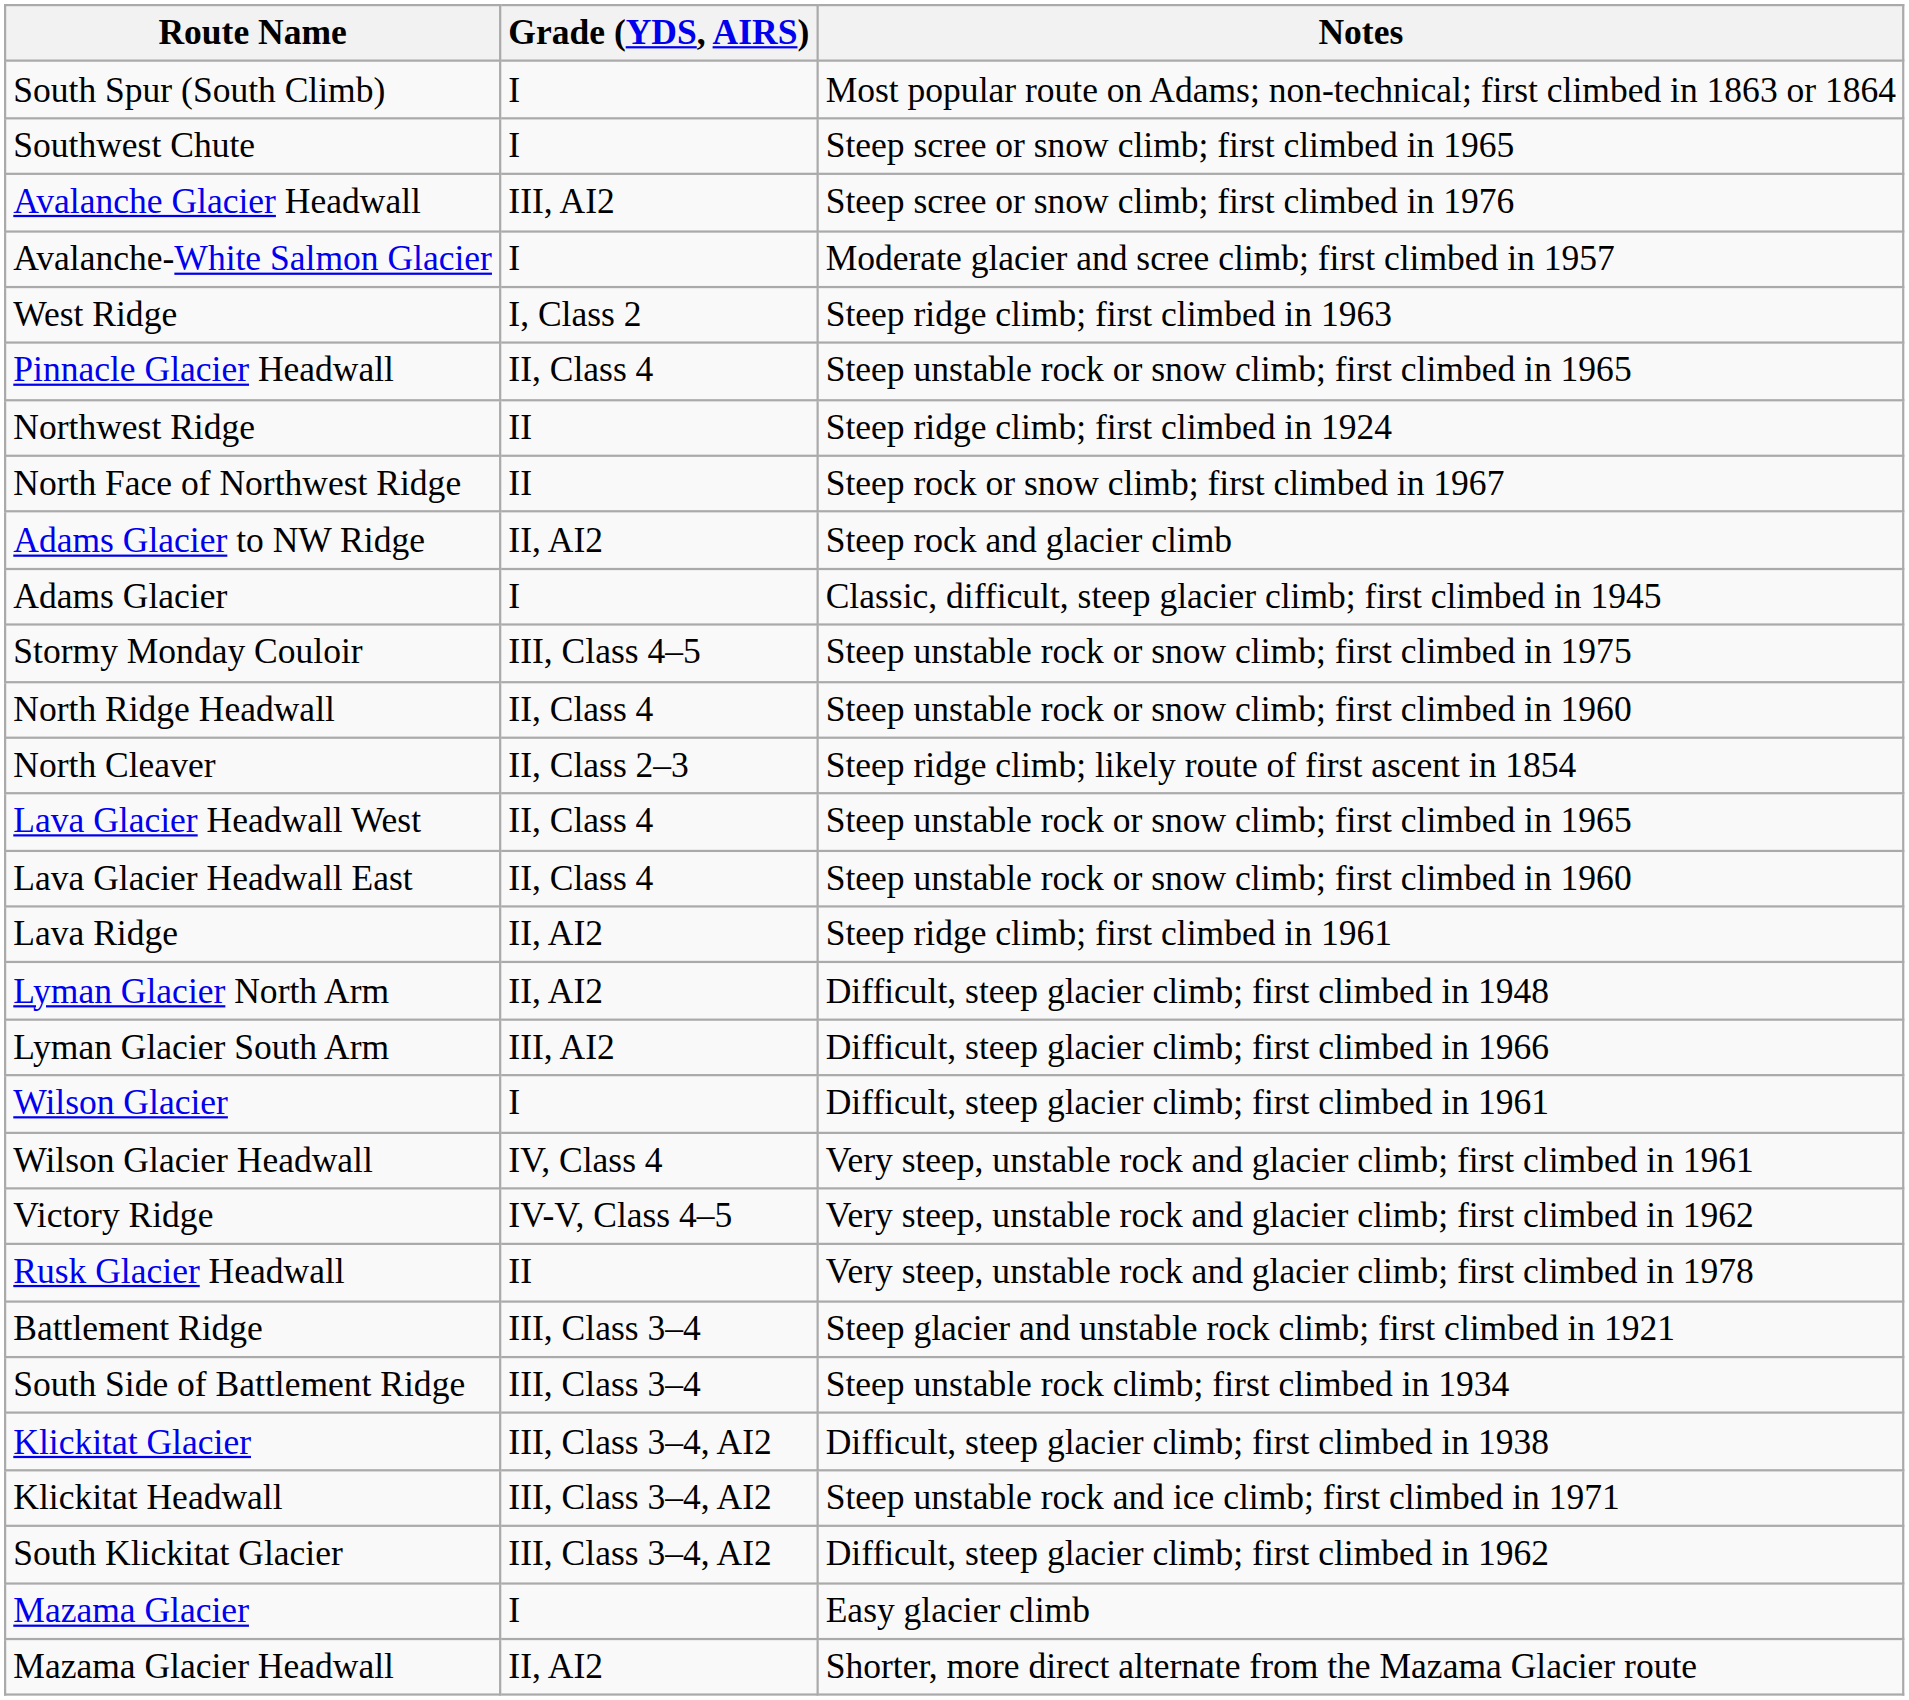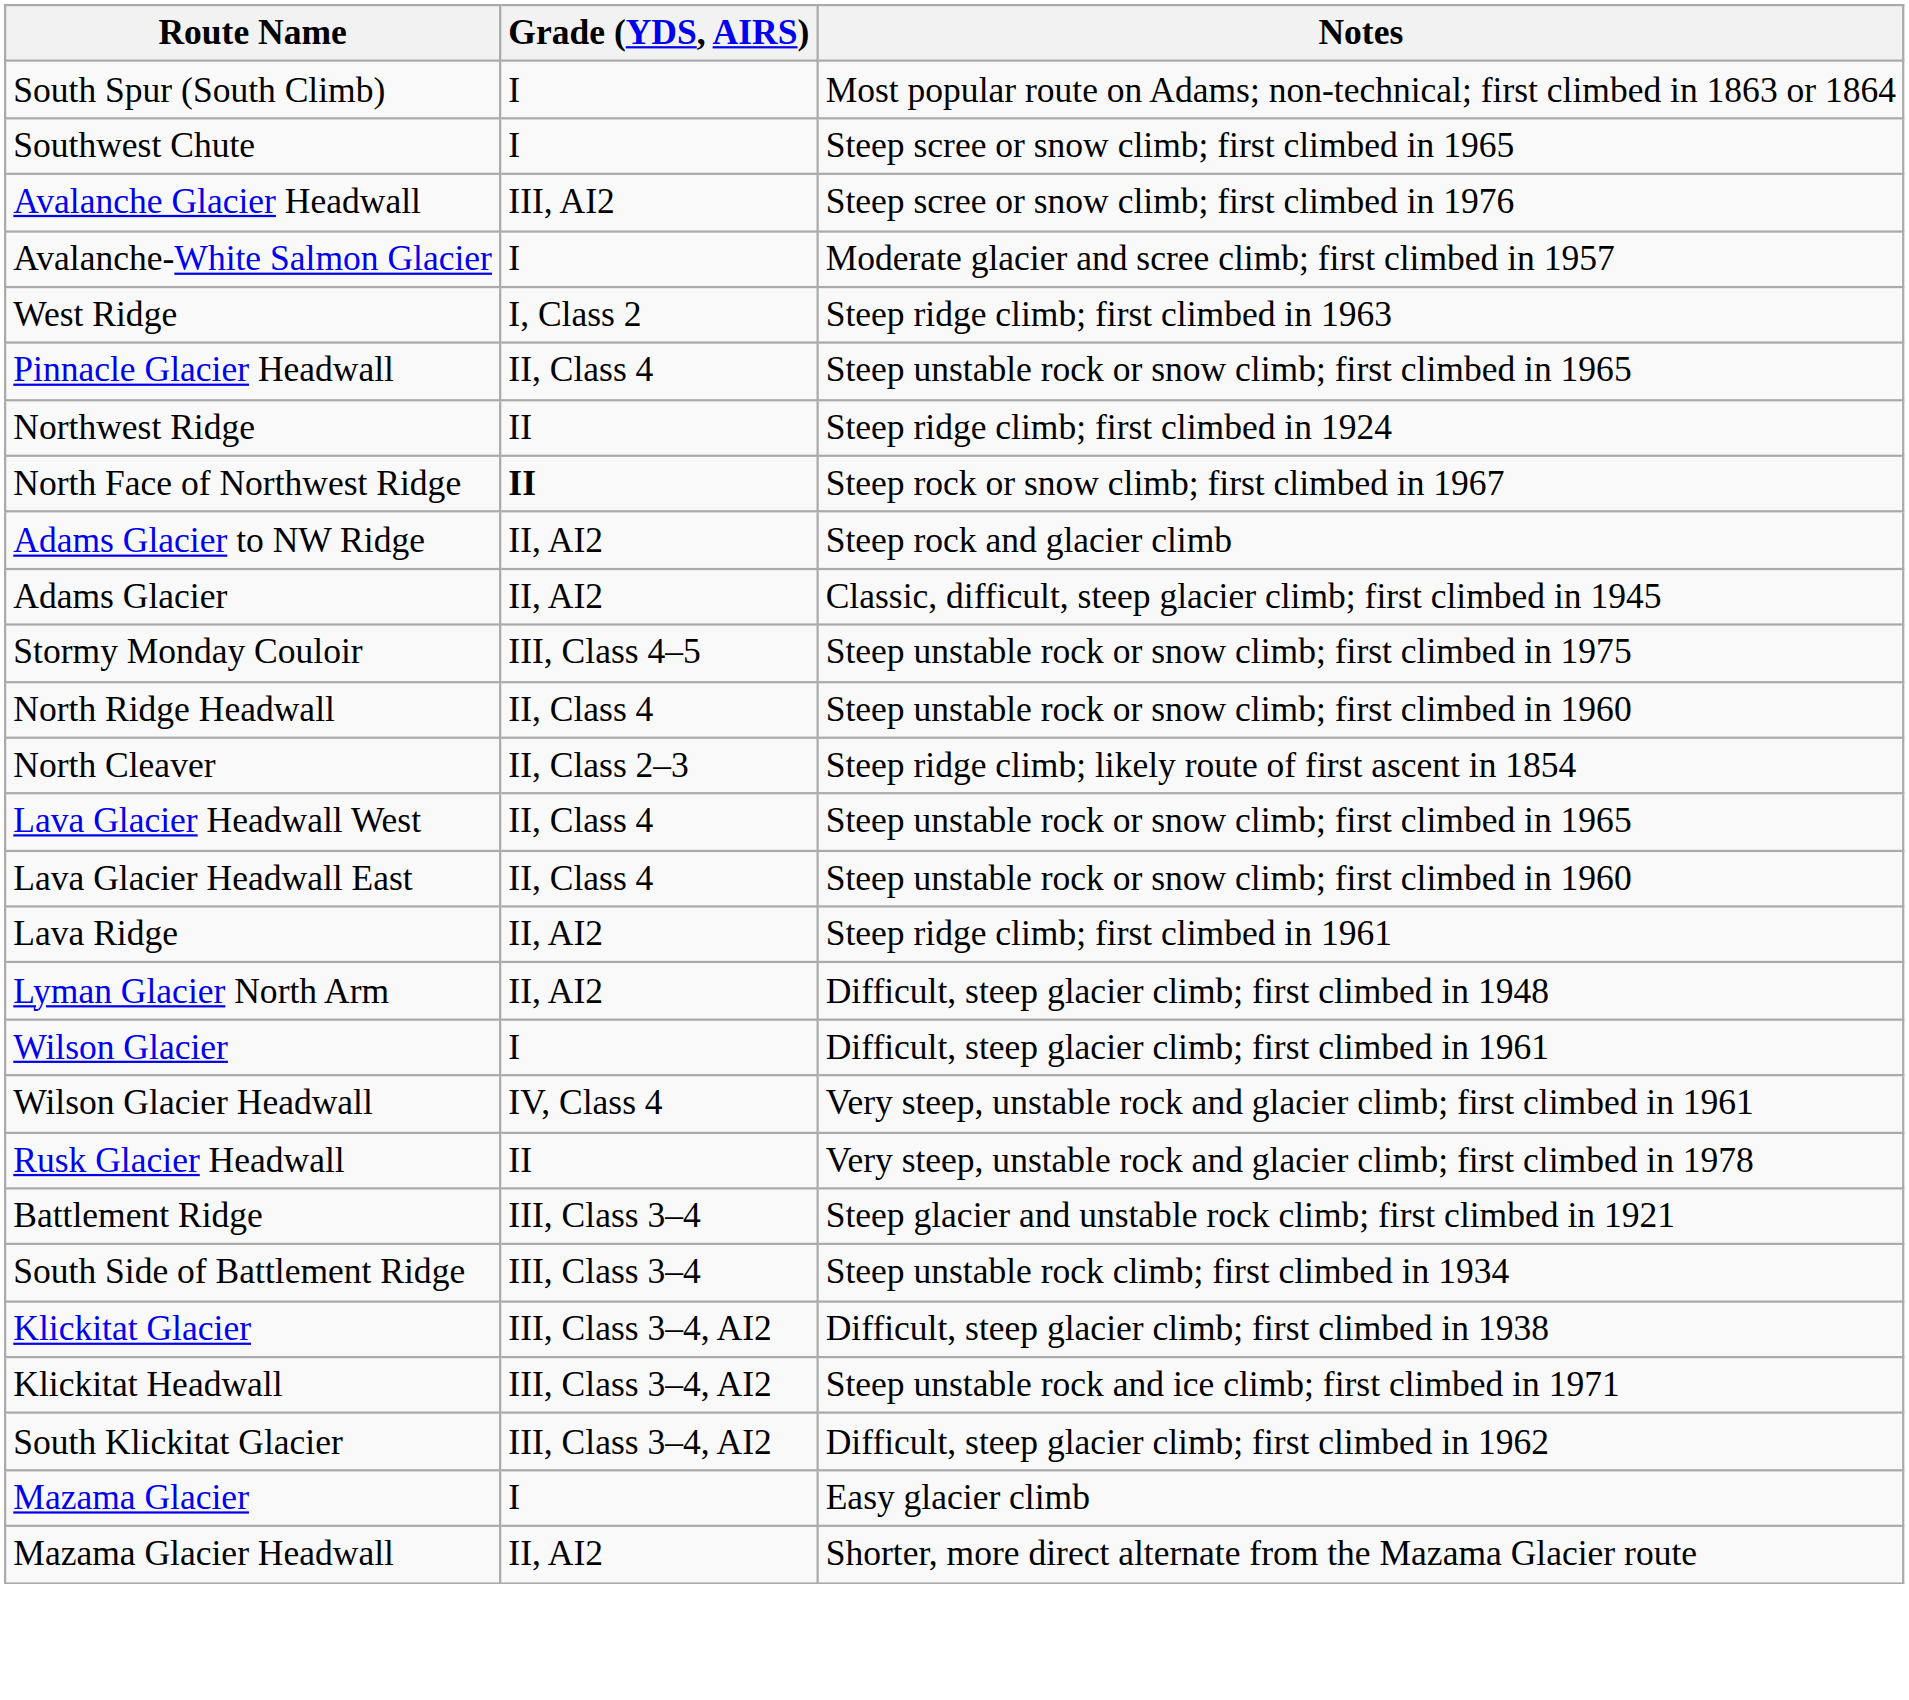 <table class="wikitable mw-collapsible mw-collapsed">
 <tr>
 <th scope="col">Route Name</th>
 <th scope="col">Grade (<a href='#'>YDS</a>, <a href='#'>AIRS</a>)</th>
 <th scope="col">Notes</th>
 </tr>
 <tr>
 <td>South Spur (South Climb)</td>
 <td>I</td>
 <td>Most popular route on Adams; non-technical; first climbed in 1863 or 1864</td>
 </tr>
 <tr>
 <td>Southwest Chute</td>
 <td>I</td>
 <td>Steep scree or snow climb; first climbed in 1965</td>
 </tr>
 <tr>
 <td><a href='#'>Avalanche Glacier</a> Headwall</td>
 <td>III, AI2</td>
 <td>Steep scree or snow climb; first climbed in 1976</td>
 </tr>
 <tr>
 <td>Avalanche-<a href='#'>White Salmon Glacier</a></td>
 <td>I</td>
 <td>Moderate glacier and scree climb; first climbed in 1957</td>
 </tr>
 <tr>
 <td>West Ridge</td>
 <td>I, Class 2</td>
 <td>Steep ridge climb; first climbed in 1963</td>
 </tr>
 <tr>
 <td><a href='#'>Pinnacle Glacier</a> Headwall</td>
 <td>II, Class 4</td>
 <td>Steep unstable rock or snow climb; first climbed in 1965</td>
 </tr>
 <tr>
 <td>Northwest Ridge</td>
 <td>II</td>
 <td>Steep ridge climb; first climbed in 1924</td>
 </tr>
 <tr>
 <td>North Face of Northwest Ridge</td>
-<td>II</td>
+<td><strong>II</strong></td>
 <td>Steep rock or snow climb; first climbed in 1967</td>
 </tr>
 <tr>
 <td><a href='#'>Adams Glacier</a> to NW Ridge</td>
 <td>II, AI2</td>
 <td>Steep rock and glacier climb</td>
 </tr>
 <tr>
 <td>Adams Glacier</td>
-<td>I</td>
+<td>II, AI2</td>
 <td>Classic, difficult, steep glacier climb; first climbed in 1945</td>
 </tr>
 <tr>
 <td>Stormy Monday Couloir</td>
 <td>III, Class 4–5</td>
 <td>Steep unstable rock or snow climb; first climbed in 1975</td>
 </tr>
 <tr>
 <td>North Ridge Headwall</td>
 <td>II, Class 4</td>
 <td>Steep unstable rock or snow climb; first climbed in 1960</td>
 </tr>
 <tr>
 <td>North Cleaver</td>
 <td>II, Class 2–3</td>
 <td>Steep ridge climb; likely route of first ascent in 1854</td>
 </tr>
 <tr>
 <td><a href='#'>Lava Glacier</a> Headwall West</td>
 <td>II, Class 4</td>
 <td>Steep unstable rock or snow climb; first climbed in 1965</td>
 </tr>
 <tr>
 <td>Lava Glacier Headwall East</td>
 <td>II, Class 4</td>
 <td>Steep unstable rock or snow climb; first climbed in 1960</td>
 </tr>
 <tr>
 <td>Lava Ridge</td>
 <td>II, AI2</td>
 <td>Steep ridge climb; first climbed in 1961</td>
 </tr>
 <tr>
 <td><a href='#'>Lyman Glacier</a> North Arm</td>
 <td>II, AI2</td>
 <td>Difficult, steep glacier climb; first climbed in 1948</td>
 </tr>
 <tr>
-<td>Lyman Glacier South Arm</td>
-<td>III, AI2</td>
-<td>Difficult, steep glacier climb; first climbed in 1966</td>
-</tr>
-<tr>
 <td><a href='#'>Wilson Glacier</a></td>
 <td>I</td>
 <td>Difficult, steep glacier climb; first climbed in 1961</td>
 </tr>
 <tr>
 <td>Wilson Glacier Headwall</td>
 <td>IV, Class 4</td>
 <td>Very steep, unstable rock and glacier climb; first climbed in 1961</td>
-</tr>
-<tr>
-<td>Victory Ridge</td>
-<td>IV-V, Class 4–5</td>
-<td>Very steep, unstable rock and glacier climb; first climbed in 1962</td>
 </tr>
 <tr>
 <td><a href='#'>Rusk Glacier</a> Headwall</td>
 <td>II</td>
 <td>Very steep, unstable rock and glacier climb; first climbed in 1978</td>
 </tr>
 <tr>
 <td>Battlement Ridge</td>
 <td>III, Class 3–4</td>
 <td>Steep glacier and unstable rock climb; first climbed in 1921</td>
 </tr>
 <tr>
 <td>South Side of Battlement Ridge</td>
 <td>III, Class 3–4</td>
 <td>Steep unstable rock climb; first climbed in 1934</td>
 </tr>
 <tr>
 <td><a href='#'>Klickitat Glacier</a></td>
 <td>III, Class 3–4, AI2</td>
 <td>Difficult, steep glacier climb; first climbed in 1938</td>
 </tr>
 <tr>
 <td>Klickitat Headwall</td>
 <td>III, Class 3–4, AI2</td>
 <td>Steep unstable rock and ice climb; first climbed in 1971</td>
 </tr>
 <tr>
 <td>South Klickitat Glacier</td>
 <td>III, Class 3–4, AI2</td>
 <td>Difficult, steep glacier climb; first climbed in 1962</td>
 </tr>
 <tr>
 <td><a href='#'>Mazama Glacier</a></td>
 <td>I</td>
 <td>Easy glacier climb</td>
 </tr>
 <tr>
 <td>Mazama Glacier Headwall</td>
 <td>II, AI2</td>
 <td>Shorter, more direct alternate from the Mazama Glacier route</td>
 </tr>
 </table>
